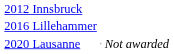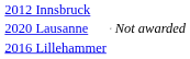 <table>
 <tr>
 <td><a href='#'>2012 Innsbruck</a><br></td>
-<td></td>
-<td></td>
-<td></td>
-</tr>
-<tr>
-<td><a href='#'>2016 Lillehammer</a><br></td>
 <td></td>
 <td></td>
 <td></td>
 </tr>
 <tr>
 <td><a href='#'>2020 Lausanne</a><br></td>
 <td><hr></td>
 <td><em>Not awarded</em></td>
 <td></td>
 </tr>
+<tr>
+<td><a href='#'>2016 Lillehammer</a><br></td>
+<td></td>
+<td></td>
+<td></td>
+</tr>
 </table>
